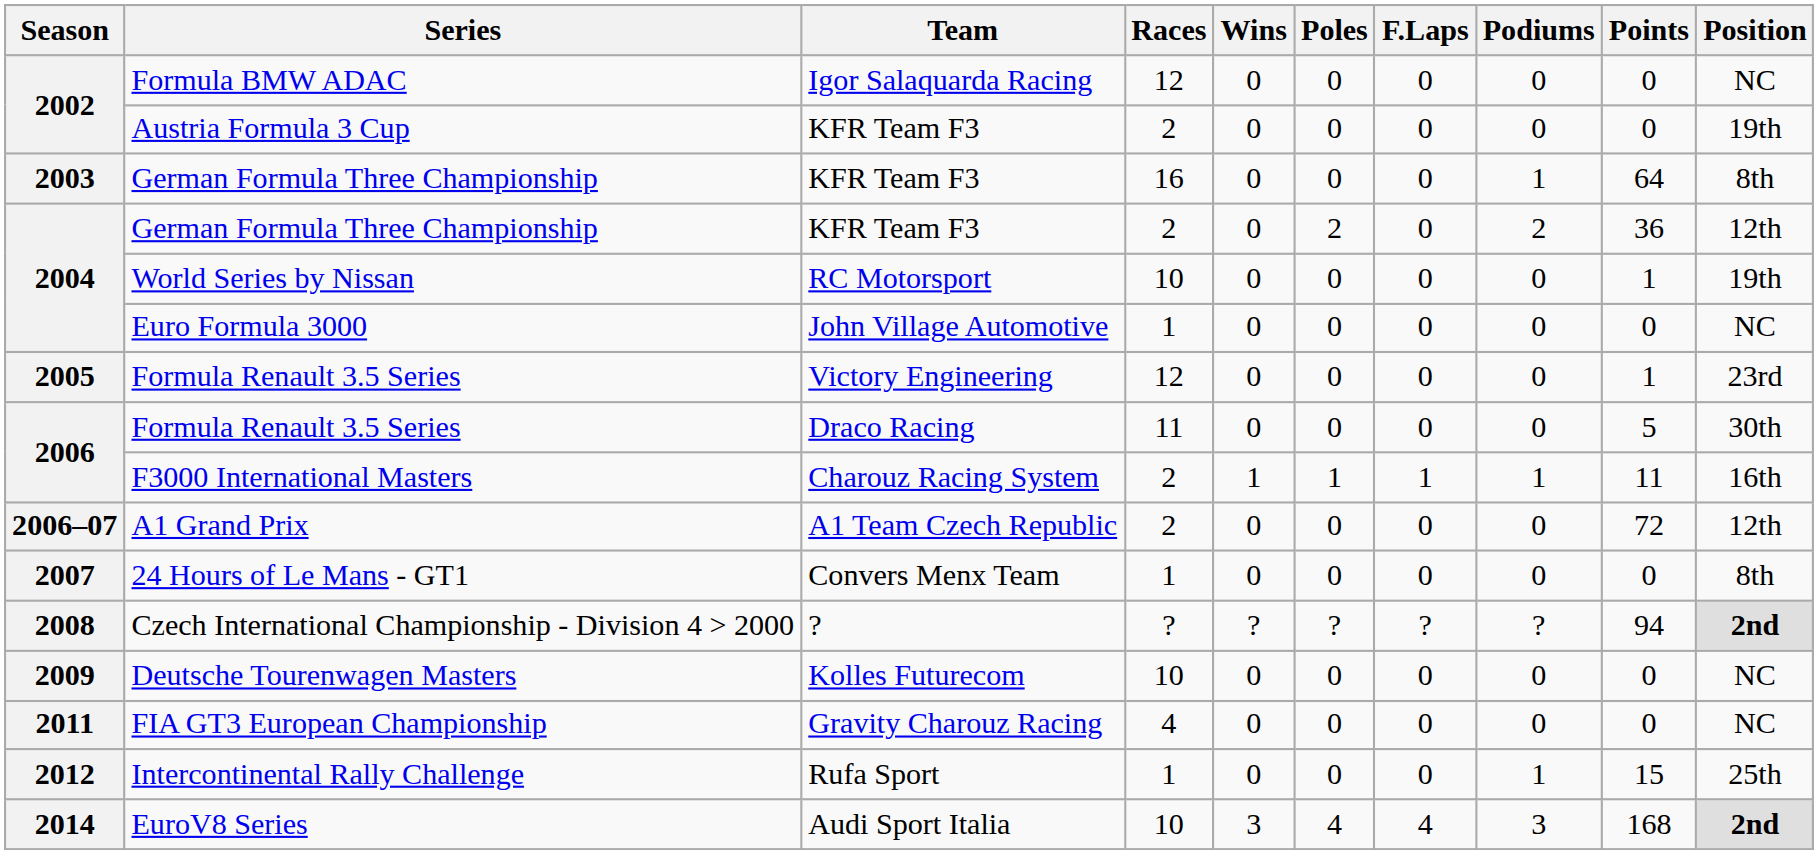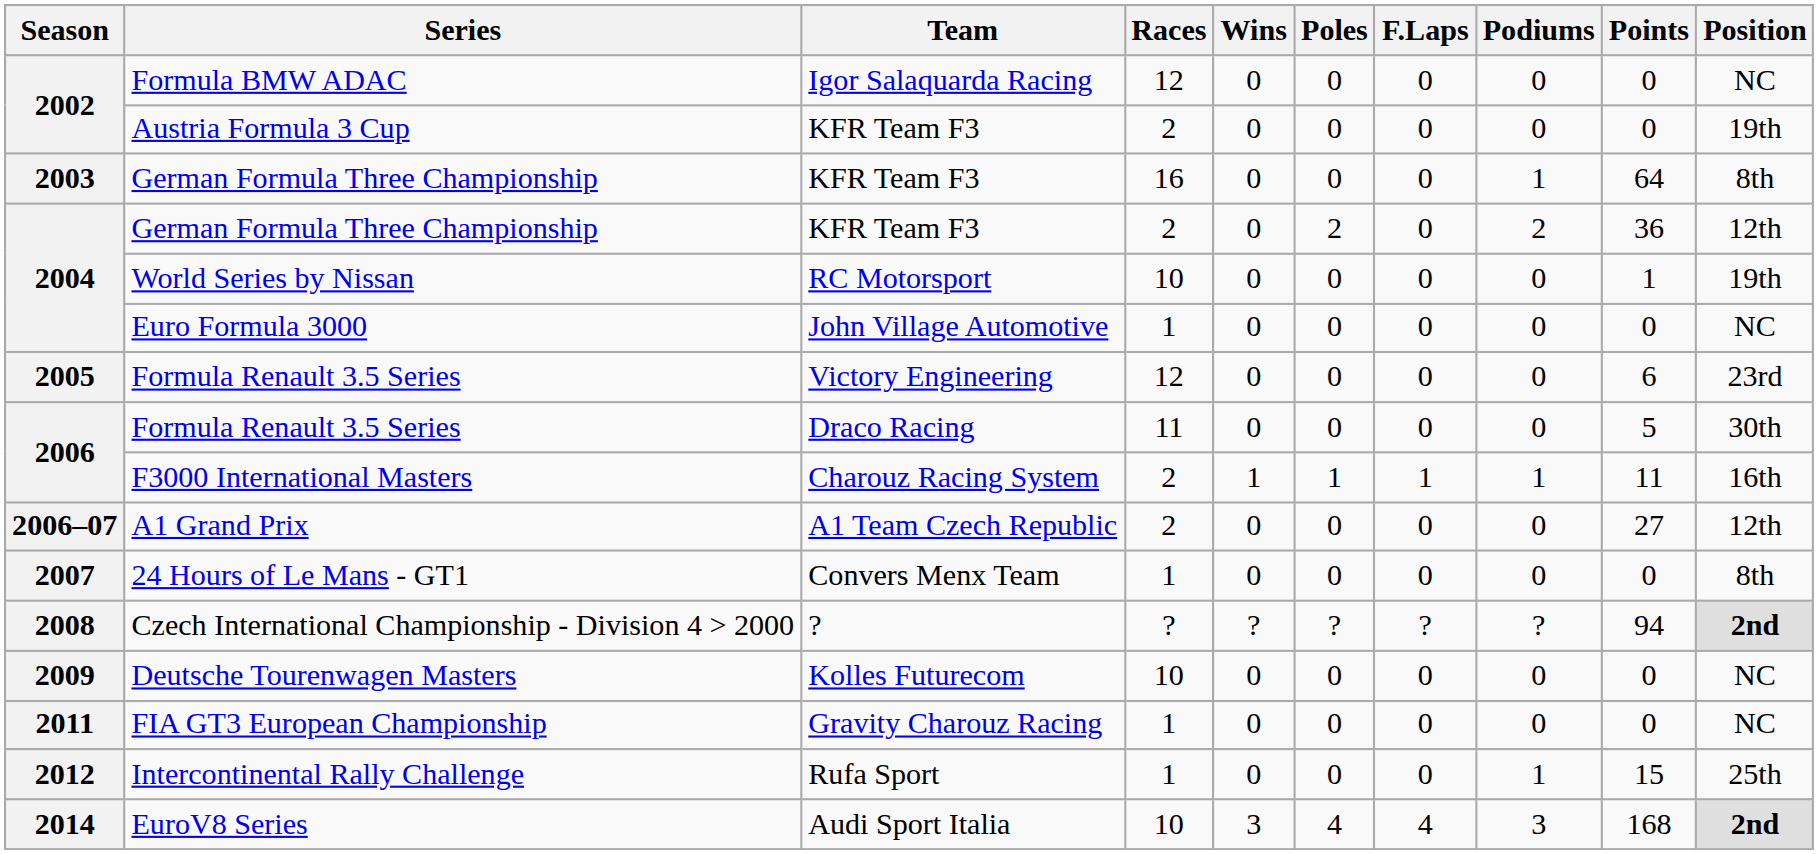 <table class="wikitable" style="font-size: 90%; text-align:center">
 <tr>
 <th>Season</th>
 <th>Series</th>
 <th>Team</th>
 <th>Races</th>
 <th>Wins</th>
 <th>Poles</th>
 <th>F.Laps</th>
 <th>Podiums</th>
 <th>Points</th>
 <th>Position</th>
 </tr>
 <tr>
 <th rowspan=2>2002</th>
 <td align=left><a href='#'>Formula BMW ADAC</a></td>
 <td align=left><a href='#'>Igor Salaquarda Racing</a></td>
 <td>12</td>
 <td>0</td>
 <td>0</td>
 <td>0</td>
 <td>0</td>
 <td>0</td>
 <td>NC</td>
 </tr>
 <tr>
 <td align=left><a href='#'>Austria Formula 3 Cup</a></td>
 <td align=left>KFR Team F3</td>
 <td>2</td>
 <td>0</td>
 <td>0</td>
 <td>0</td>
 <td>0</td>
 <td>0</td>
 <td>19th</td>
 </tr>
 <tr>
 <th>2003</th>
 <td align=left><a href='#'>German Formula Three Championship</a></td>
 <td align=left>KFR Team F3</td>
 <td>16</td>
 <td>0</td>
 <td>0</td>
 <td>0</td>
 <td>1</td>
 <td>64</td>
 <td>8th</td>
 </tr>
 <tr>
 <th rowspan=3>2004</th>
 <td align=left><a href='#'>German Formula Three Championship</a></td>
 <td align=left>KFR Team F3</td>
 <td>2</td>
 <td>0</td>
 <td>2</td>
 <td>0</td>
 <td>2</td>
 <td>36</td>
 <td>12th</td>
 </tr>
 <tr>
 <td align=left><a href='#'>World Series by Nissan</a></td>
 <td align=left><a href='#'>RC Motorsport</a></td>
 <td>10</td>
 <td>0</td>
 <td>0</td>
 <td>0</td>
 <td>0</td>
 <td>1</td>
 <td>19th</td>
 </tr>
 <tr>
 <td align=left><a href='#'>Euro Formula 3000</a></td>
 <td align=left><a href='#'>John Village Automotive</a></td>
 <td>1</td>
 <td>0</td>
 <td>0</td>
 <td>0</td>
 <td>0</td>
 <td>0</td>
 <td>NC</td>
 </tr>
 <tr>
 <th>2005</th>
 <td align=left><a href='#'>Formula Renault 3.5 Series</a></td>
 <td align=left><a href='#'>Victory Engineering</a></td>
 <td>12</td>
 <td>0</td>
 <td>0</td>
 <td>0</td>
 <td>0</td>
-<td>1</td>
+<td>6</td>
 <td>23rd</td>
 </tr>
 <tr>
 <th rowspan=2>2006</th>
 <td align=left><a href='#'>Formula Renault 3.5 Series</a></td>
 <td align=left><a href='#'>Draco Racing</a></td>
 <td>11</td>
 <td>0</td>
 <td>0</td>
 <td>0</td>
 <td>0</td>
 <td>5</td>
 <td>30th</td>
 </tr>
 <tr>
 <td align=left><a href='#'>F3000 International Masters</a></td>
 <td align=left><a href='#'>Charouz Racing System</a></td>
 <td>2</td>
 <td>1</td>
 <td>1</td>
 <td>1</td>
 <td>1</td>
 <td>11</td>
 <td>16th</td>
 </tr>
 <tr>
 <th nowrap>2006–07</th>
 <td align=left><a href='#'>A1 Grand Prix</a></td>
 <td align=left><a href='#'>A1 Team Czech Republic</a></td>
 <td>2</td>
 <td>0</td>
 <td>0</td>
 <td>0</td>
 <td>0</td>
-<td>72</td>
+<td>27</td>
 <td>12th</td>
 </tr>
 <tr>
 <th>2007</th>
 <td align=left><a href='#'>24 Hours of Le Mans</a> - GT1</td>
 <td align=left>Convers Menx Team</td>
 <td>1</td>
 <td>0</td>
 <td>0</td>
 <td>0</td>
 <td>0</td>
 <td>0</td>
 <td>8th</td>
 </tr>
 <tr>
 <th>2008</th>
 <td align=left nowrap>Czech International Championship - Division 4 > 2000</td>
 <td align=left>?</td>
 <td>?</td>
 <td>?</td>
 <td>?</td>
 <td>?</td>
 <td>?</td>
 <td>94</td>
 <td style="background:#DFDFDF;"><strong>2nd</strong></td>
 </tr>
 <tr>
 <th>2009</th>
 <td align=left><a href='#'>Deutsche Tourenwagen Masters</a></td>
 <td align=left><a href='#'>Kolles Futurecom</a></td>
 <td>10</td>
 <td>0</td>
 <td>0</td>
 <td>0</td>
 <td>0</td>
 <td>0</td>
 <td>NC</td>
 </tr>
 <tr>
 <th>2011</th>
 <td align=left><a href='#'>FIA GT3 European Championship</a></td>
 <td align=left><a href='#'>Gravity Charouz Racing</a></td>
-<td>4</td>
+<td>1</td>
 <td>0</td>
 <td>0</td>
 <td>0</td>
 <td>0</td>
 <td>0</td>
 <td>NC</td>
 </tr>
 <tr>
 <th>2012</th>
 <td align=left><a href='#'>Intercontinental Rally Challenge</a></td>
 <td align=left>Rufa Sport</td>
 <td>1</td>
 <td>0</td>
 <td>0</td>
 <td>0</td>
 <td>1</td>
 <td>15</td>
 <td>25th</td>
 </tr>
 <tr>
 <th>2014</th>
 <td align=left><a href='#'>EuroV8 Series</a></td>
 <td align=left>Audi Sport Italia</td>
 <td>10</td>
 <td>3</td>
 <td>4</td>
 <td>4</td>
 <td>3</td>
 <td>168</td>
 <td style="background:#DFDFDF;"><strong>2nd</strong></td>
 </tr>
 <tr>
 </tr>
 </table>
